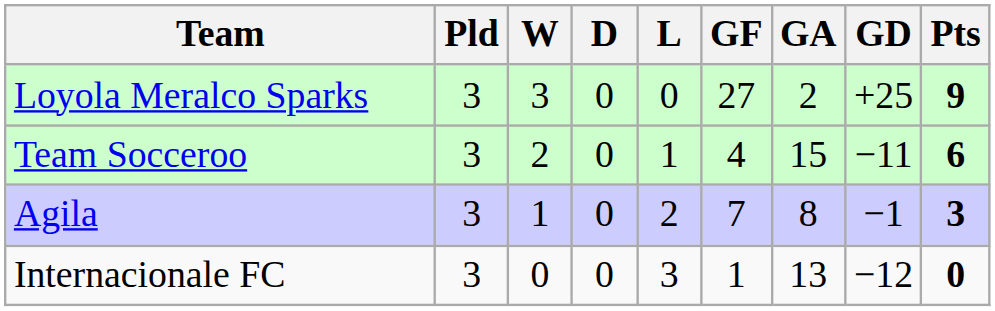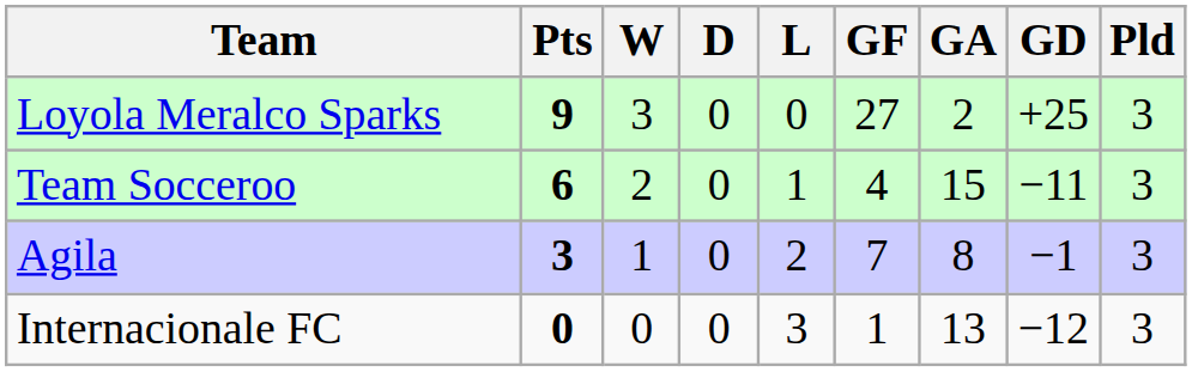 <table class="wikitable" style="text-align: center;">
 <tr>
 <th width="175">Team</th>
-<th width="20">Pld</th>
+<th width="20">Pts</th>
 <th width="20">W</th>
 <th width="20">D</th>
 <th width="20">L</th>
 <th width="20">GF</th>
 <th width="20">GA</th>
 <th width="20">GD</th>
-<th width="20">Pts</th>
+<th width="20">Pld</th>
 </tr>
 <tr bgcolor=#ccffcc>
 <td style="text-align:left;"><a href='#'>Loyola Meralco Sparks</a></td>
-<td>3</td>
+<td><strong>9</strong></td>
 <td>3</td>
 <td>0</td>
 <td>0</td>
 <td>27</td>
 <td>2</td>
 <td>+25</td>
-<td><strong>9</strong></td>
+<td>3</td>
 </tr>
 <tr bgcolor=#ccffcc>
 <td style="text-align:left;"><a href='#'>Team Socceroo</a></td>
-<td>3</td>
+<td><strong>6</strong></td>
 <td>2</td>
 <td>0</td>
 <td>1</td>
 <td>4</td>
 <td>15</td>
 <td>−11</td>
-<td><strong>6</strong></td>
+<td>3</td>
 </tr>
 <tr bgcolor=#ccccff>
 <td style="text-align:left;"><a href='#'>Agila</a></td>
-<td>3</td>
+<td><strong>3</strong></td>
 <td>1</td>
 <td>0</td>
 <td>2</td>
 <td>7</td>
 <td>8</td>
 <td>−1</td>
-<td><strong>3</strong></td>
+<td>3</td>
 </tr>
 <tr>
 <td style="text-align:left;">Internacionale FC</td>
-<td>3</td>
+<td><strong>0</strong></td>
 <td>0</td>
 <td>0</td>
 <td>3</td>
 <td>1</td>
 <td>13</td>
 <td>−12</td>
-<td><strong>0</strong></td>
+<td>3</td>
 </tr>
 </table>
